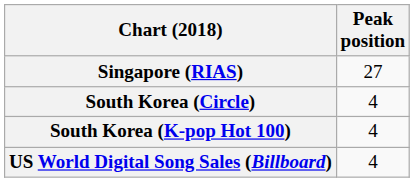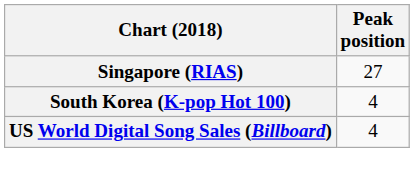 <table class="wikitable sortable plainrowheaders" style="text-align:center">
 <tr>
 <th scope="col">Chart (2018)</th>
 <th scope="col">Peak<br>position</th>
 </tr>
 <tr>
 <th scope="row">Singapore (<a href='#'>RIAS</a>)</th>
 <td>27</td>
 </tr>
 <tr>
-<th scope="row">South Korea (<a href='#'>Circle</a>)</th>
-<td>4</td>
-</tr>
-<tr>
 <th scope="row">South Korea (<a href='#'>K-pop Hot 100</a>)</th>
 <td>4</td>
 </tr>
 <tr>
 <th scope="row">US <a href='#'>World Digital Song Sales</a> (<em><a href='#'>Billboard</a></em>)</th>
 <td>4</td>
 </tr>
 </table>
